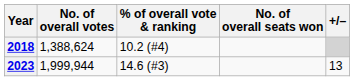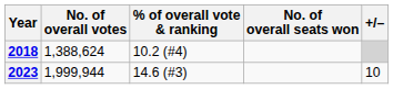 <table class=wikitable>
 <tr>
 <th>Year</th>
 <th>No. of<br>overall votes</th>
 <th>% of overall vote<br> & ranking</th>
 <th>No. of<br>overall seats won</th>
 <th>+/–</th>
 </tr>
 <tr>
 <th><a href='#'>2018</a></th>
 <td>1,388,624</td>
 <td>10.2 (#4)</td>
 <td></td>
 <td style="background:lightgrey;"></td>
 </tr>
 <tr>
 <th><a href='#'>2023</a></th>
 <td>1,999,944</td>
 <td>14.6 (#3)</td>
 <td></td>
-<td> 13</td>
+<td> 10</td>
 </tr>
 </table>
